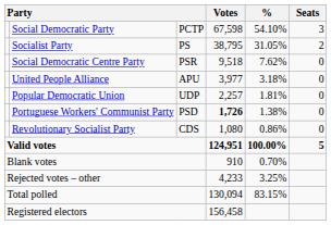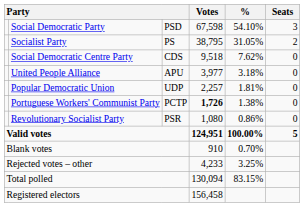 <table class="wikitable" border="1" style="text-align:right;">
 <tr>
 <th style="text-align:left;" colspan=3>Party</th>
 <th align=center width="50">Votes</th>
 <th align=center width="50">%</th>
 <th align=center width="50">Seats</th>
 </tr>
 <tr>
 <td></td>
 <td align=left><a href='#'>Social Democratic Party</a></td>
-<td align=left>PCTP</td>
+<td align=left>PSD</td>
 <td>67,598</td>
 <td>54.10%</td>
 <td>3</td>
 </tr>
 <tr>
 <td></td>
 <td align=left><a href='#'>Socialist Party</a></td>
 <td align=left>PS</td>
 <td>38,795</td>
 <td>31.05%</td>
 <td>2</td>
 </tr>
 <tr>
 <td></td>
 <td align=left style="white-space: nowrap;"><a href='#'>Social Democratic Centre Party</a></td>
-<td align=left>PSR</td>
+<td align=left>CDS</td>
 <td>9,518</td>
 <td>7.62%</td>
 <td>0</td>
 </tr>
 <tr>
 <td></td>
 <td align=left><a href='#'>United People Alliance</a></td>
 <td align=left>APU</td>
 <td>3,977</td>
 <td>3.18%</td>
 <td>0</td>
 </tr>
 <tr>
 <td></td>
 <td align=left><a href='#'>Popular Democratic Union</a></td>
 <td align=left>UDP</td>
 <td>2,257</td>
 <td>1.81%</td>
 <td>0</td>
 </tr>
 <tr>
 <td></td>
 <td align=left><a href='#'>Portuguese Workers' Communist Party</a></td>
-<td align=left>PSD</td>
+<td align=left>PCTP</td>
 <td><strong>1,726</strong></td>
 <td>1.38%</td>
 <td>0</td>
 </tr>
 <tr>
 <td></td>
 <td align=left><a href='#'>Revolutionary Socialist Party</a></td>
-<td align=left>CDS</td>
+<td align=left>PSR</td>
 <td>1,080</td>
 <td>0.86%</td>
 <td>0</td>
 </tr>
 <tr style="font-weight:bold">
 <td align=left colspan=3>Valid votes</td>
 <td>124,951</td>
 <td>100.00%</td>
 <td>5</td>
 </tr>
 <tr>
 <td align=left colspan=3>Blank votes</td>
 <td>910</td>
 <td>0.70%</td>
 <td></td>
 </tr>
 <tr>
 <td align=left colspan=3>Rejected votes – other</td>
 <td>4,233</td>
 <td>3.25%</td>
 <td></td>
 </tr>
 <tr>
 <td align=left colspan=3>Total polled</td>
 <td>130,094</td>
 <td>83.15%</td>
 <td></td>
 </tr>
 <tr>
 <td align=left colspan=3>Registered electors</td>
 <td>156,458</td>
 <td></td>
 <td></td>
 </tr>
 </table>
